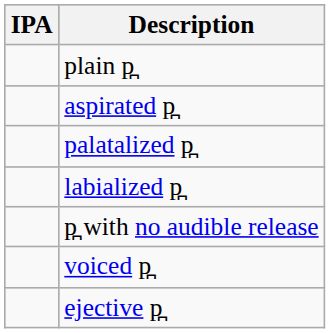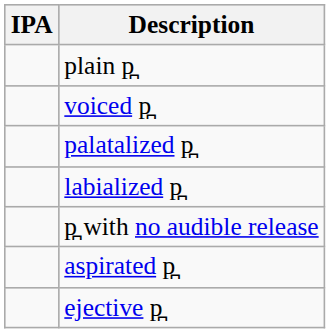 <table class="wikitable">
 <tr>
 <th>IPA</th>
 <th>Description</th>
 </tr>
 <tr>
 <td style="font-size:24px"></td>
 <td>plain p̪</td>
 </tr>
 <tr>
 <td style="font-size:24px"></td>
-<td><a href='#'>aspirated</a> p̪</td>
+<td><a href='#'>voiced</a> p̪</td>
 </tr>
 <tr>
 <td style="font-size:24px"></td>
 <td><a href='#'>palatalized</a> p̪</td>
 </tr>
 <tr>
 <td style="font-size:24px"></td>
 <td><a href='#'>labialized</a> p̪</td>
 </tr>
 <tr>
 <td style="font-size:24px"></td>
 <td>p̪ with <a href='#'>no audible release</a></td>
 </tr>
 <tr>
 <td style="font-size:24px"></td>
-<td><a href='#'>voiced</a> p̪</td>
+<td><a href='#'>aspirated</a> p̪</td>
 </tr>
 <tr>
 <td style="font-size:24px"></td>
 <td><a href='#'>ejective</a> p̪</td>
 </tr>
 </table>
